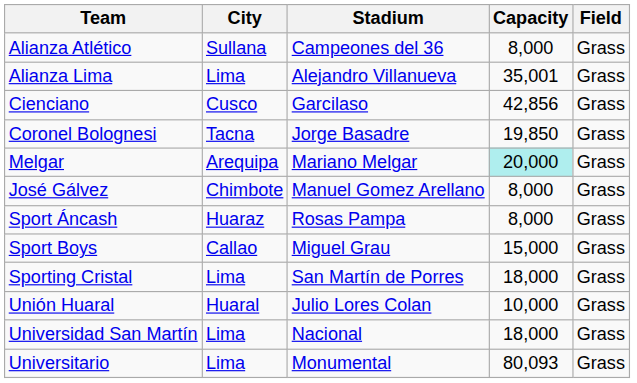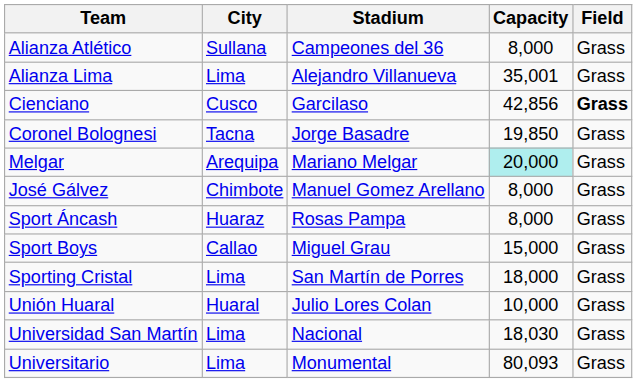 <table class="wikitable sortable">
 <tr>
 <th>Team</th>
 <th>City</th>
 <th>Stadium</th>
 <th>Capacity</th>
 <th>Field</th>
 </tr>
 <tr>
 <td><a href='#'>Alianza Atlético</a></td>
 <td><a href='#'>Sullana</a></td>
 <td><a href='#'>Campeones del 36</a></td>
 <td align="center">8,000</td>
 <td>Grass</td>
 </tr>
 <tr>
 <td><a href='#'>Alianza Lima</a></td>
 <td><a href='#'>Lima</a></td>
 <td><a href='#'>Alejandro Villanueva</a></td>
 <td align="center">35,001</td>
 <td>Grass</td>
 </tr>
 <tr>
 <td><a href='#'>Cienciano</a></td>
 <td><a href='#'>Cusco</a></td>
 <td><a href='#'>Garcilaso</a></td>
 <td align="center">42,856</td>
-<td>Grass</td>
+<td><strong>Grass</strong></td>
 </tr>
 <tr>
 <td><a href='#'>Coronel Bolognesi</a></td>
 <td><a href='#'>Tacna</a></td>
 <td><a href='#'>Jorge Basadre</a></td>
 <td align="center">19,850</td>
 <td>Grass</td>
 </tr>
 <tr>
 <td><a href='#'>Melgar</a></td>
 <td><a href='#'>Arequipa</a></td>
 <td><a href='#'>Mariano Melgar</a></td>
 <td align="center" style="background: paleturquoise;">20,000</td>
 <td>Grass</td>
 </tr>
 <tr>
 <td><a href='#'>José Gálvez</a></td>
 <td><a href='#'>Chimbote</a></td>
 <td><a href='#'>Manuel Gomez Arellano</a></td>
 <td align="center">8,000</td>
 <td>Grass</td>
 </tr>
 <tr>
 <td><a href='#'>Sport Áncash</a></td>
 <td><a href='#'>Huaraz</a></td>
 <td><a href='#'>Rosas Pampa</a></td>
 <td align="center">8,000</td>
 <td>Grass</td>
 </tr>
 <tr>
 <td><a href='#'>Sport Boys</a></td>
 <td><a href='#'>Callao</a></td>
 <td><a href='#'>Miguel Grau</a></td>
 <td align="center">15,000</td>
 <td>Grass</td>
 </tr>
 <tr>
 <td><a href='#'>Sporting Cristal</a></td>
 <td><a href='#'>Lima</a></td>
 <td><a href='#'>San Martín de Porres</a></td>
 <td align="center">18,000</td>
 <td>Grass</td>
 </tr>
 <tr>
 <td><a href='#'>Unión Huaral</a></td>
 <td><a href='#'>Huaral</a></td>
 <td><a href='#'>Julio Lores Colan</a></td>
 <td align="center">10,000</td>
 <td>Grass</td>
 </tr>
 <tr>
 <td><a href='#'>Universidad San Martín</a></td>
 <td><a href='#'>Lima</a></td>
 <td><a href='#'>Nacional</a></td>
-<td align="center">18,000</td>
+<td align="center">18,030</td>
 <td>Grass</td>
 </tr>
 <tr>
 <td><a href='#'>Universitario</a></td>
 <td><a href='#'>Lima</a></td>
 <td><a href='#'>Monumental</a></td>
 <td align="center">80,093</td>
 <td>Grass</td>
 </tr>
 </table>
